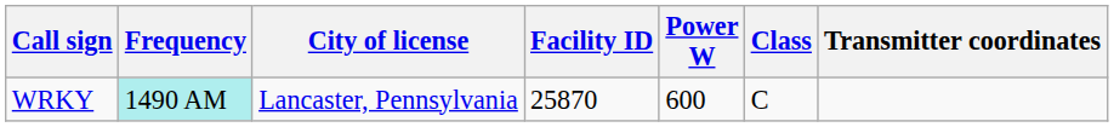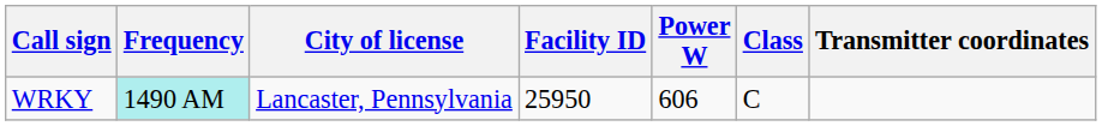 <table class="wikitable sortable">
 <tr>
 <th><a href='#'>Call sign</a></th>
 <th data-sort-type="number"><a href='#'>Frequency</a></th>
 <th><a href='#'>City of license</a></th>
 <th><a href='#'>Facility ID</a></th>
 <th data-sort-type="number"><a href='#'>Power</a><br><a href='#'>W</a></th>
 <th><a href='#'>Class</a></th>
 <th class="unsortable">Transmitter coordinates</th>
 </tr>
 <tr>
 <td><a href='#'>WRKY</a></td>
 <td style="background: paleturquoise;">1490 AM</td>
 <td><a href='#'>Lancaster, Pennsylvania</a></td>
-<td>25870</td>
-<td>600</td>
+<td>25950</td>
+<td>606</td>
 <td>C</td>
 <td></td>
 </tr>
 </table>
